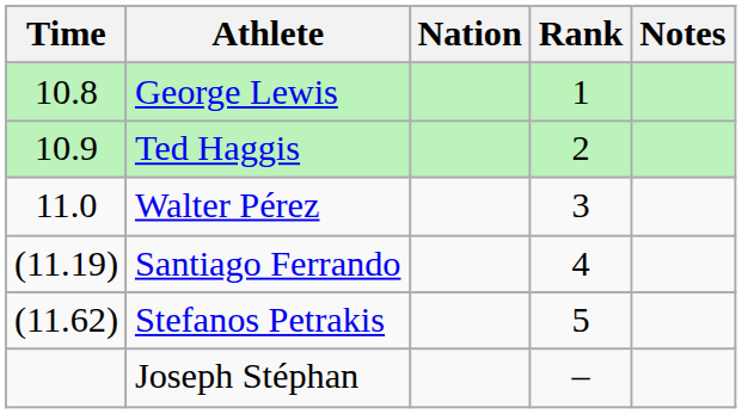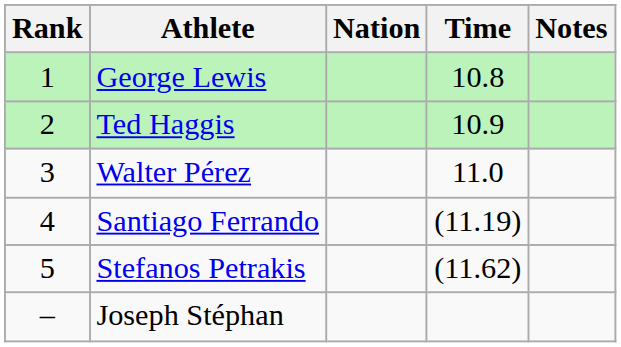 <table class="wikitable sortable" style="text-align:center">
 <tr>
-<th>Time</th>
+<th>Rank</th>
 <th>Athlete</th>
 <th>Nation</th>
-<th>Rank</th>
+<th>Time</th>
 <th>Notes</th>
 </tr>
 <tr bgcolor=#bbf3bb>
-<td>10.8</td>
+<td>1</td>
 <td align=left><a href='#'>George Lewis</a></td>
 <td align=left></td>
-<td>1</td>
+<td>10.8</td>
 <td></td>
 </tr>
 <tr bgcolor=#bbf3bb>
-<td>10.9</td>
+<td>2</td>
 <td align=left><a href='#'>Ted Haggis</a></td>
 <td align=left></td>
-<td>2</td>
+<td>10.9</td>
 <td></td>
 </tr>
 <tr>
-<td>11.0</td>
+<td>3</td>
 <td align=left><a href='#'>Walter Pérez</a></td>
 <td align=left></td>
-<td>3</td>
+<td>11.0</td>
 <td></td>
 </tr>
 <tr>
-<td>(11.19)</td>
+<td>4</td>
 <td align=left><a href='#'>Santiago Ferrando</a></td>
 <td align=left></td>
-<td>4</td>
+<td>(11.19)</td>
 <td></td>
 </tr>
 <tr>
-<td>(11.62)</td>
+<td>5</td>
 <td align=left><a href='#'>Stefanos Petrakis</a></td>
 <td align=left></td>
-<td>5</td>
+<td>(11.62)</td>
 <td></td>
 </tr>
 <tr>
-<td></td>
+<td data-sort-value=6>–</td>
 <td align=left data-sort-value="Stéphan, Joseph">Joseph Stéphan</td>
 <td align=left></td>
-<td data-sort-value=6>–</td>
+<td></td>
 <td></td>
 </tr>
 </table>
